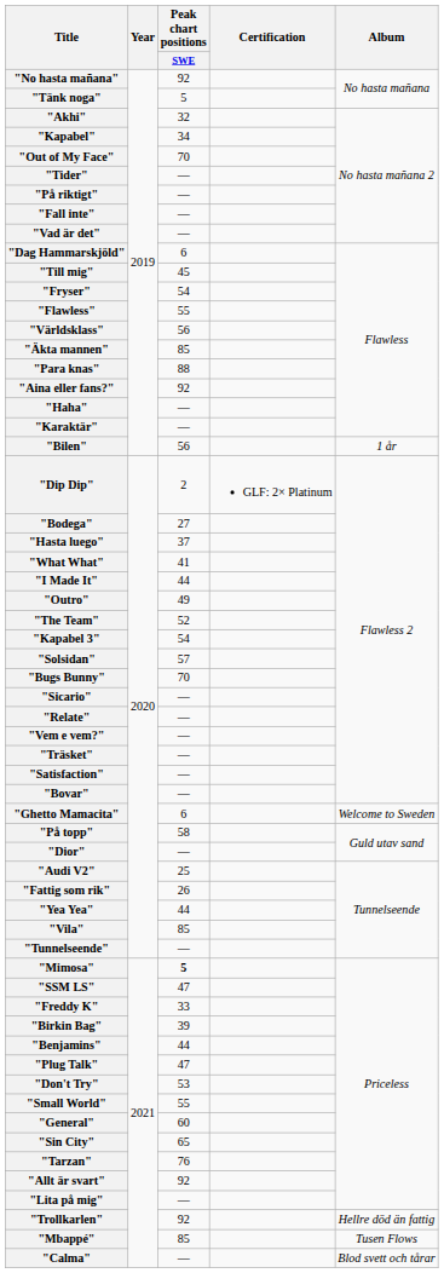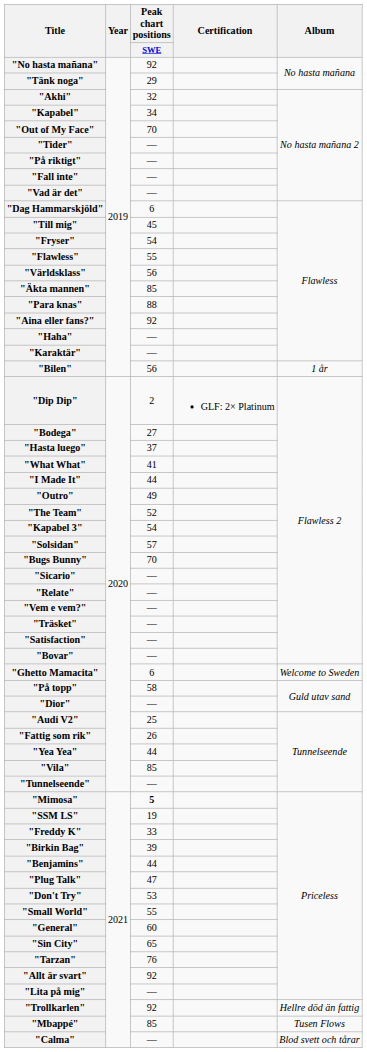 <table class="wikitable plainrowheaders" style="text-align:center;">
 <tr>
 <th scope="col" rowspan="2">Title</th>
 <th scope="col" rowspan="2">Year</th>
 <th scope="col" colspan="1">Peak chart positions</th>
 <th scope="col" rowspan="2">Certification</th>
 <th scope="col" rowspan="2">Album</th>
 </tr>
 <tr>
 <th scope="col" style="width:3em;font-size:85%;"><a href='#'>SWE</a><br></th>
 </tr>
 <tr>
 <th scope="row">"No hasta mañana"</th>
 <td rowspan="20">2019</td>
 <td>92</td>
 <td></td>
 <td rowspan="2"><em>No hasta mañana</em></td>
 </tr>
 <tr>
 <th scope="row">"Tänk noga"<br></th>
-<td>5</td>
+<td>29<br></td>
 <td></td>
 </tr>
 <tr>
 <th scope="row">"Akhi"</th>
 <td>32</td>
 <td></td>
 <td rowspan="7"><em>No hasta mañana 2</em></td>
 </tr>
 <tr>
 <th scope="row">"Kapabel"<br></th>
 <td>34<br></td>
 <td></td>
 </tr>
 <tr>
 <th scope="row">"Out of My Face"<br></th>
 <td>70<br></td>
 <td></td>
 </tr>
 <tr>
 <th scope="row">"Tider"</th>
 <td>—</td>
 <td></td>
 </tr>
 <tr>
 <th scope="row">"På riktigt"</th>
 <td>—</td>
 <td></td>
 </tr>
 <tr>
 <th scope="row">"Fall inte"</th>
 <td>—</td>
 <td></td>
 </tr>
 <tr>
 <th scope="row">"Vad är det"</th>
 <td>—</td>
 <td></td>
 </tr>
 <tr>
 <th scope="row">"Dag Hammarskjöld"<br></th>
 <td>6</td>
 <td></td>
 <td rowspan="10"><em>Flawless</em></td>
 </tr>
 <tr>
 <th scope="row">"Till mig"<br></th>
 <td>45<br></td>
 <td></td>
 </tr>
 <tr>
 <th scope="row">"Fryser"</th>
 <td>54</td>
 <td></td>
 </tr>
 <tr>
 <th scope="row">"Flawless"</th>
 <td>55</td>
 <td></td>
 </tr>
 <tr>
 <th scope="row">"Världsklass"<br></th>
 <td>56<br></td>
 <td></td>
 </tr>
 <tr>
 <th scope="row">"Äkta mannen"<br></th>
 <td>85<br></td>
 <td></td>
 </tr>
 <tr>
 <th scope="row">"Para knas"</th>
 <td>88</td>
 <td></td>
 </tr>
 <tr>
 <th scope="row">"Aina eller fans?"</th>
 <td>92</td>
 <td></td>
 </tr>
 <tr>
 <th scope="row">"Haha"</th>
 <td>—</td>
 <td></td>
 </tr>
 <tr>
 <th scope="row">"Karaktär"</th>
 <td>—</td>
 <td></td>
 </tr>
 <tr>
 <th scope="row">"Bilen"<br></th>
 <td>56<br></td>
 <td></td>
 <td><em>1 år</em></td>
 </tr>
 <tr>
 <th scope="row">"Dip Dip"<br></th>
 <td rowspan="24">2020</td>
 <td>2</td>
 <td><br><ul><li>GLF: 2× Platinum</li></ul></td>
 <td rowspan="16"><em>Flawless 2</em></td>
 </tr>
 <tr>
 <th scope="row">"Bodega"<br></th>
 <td>27<br></td>
 <td></td>
 </tr>
 <tr>
 <th scope="row">"Hasta luego"<br></th>
 <td>37</td>
 <td></td>
 </tr>
 <tr>
 <th scope="row">"What What"<br></th>
 <td>41</td>
 <td></td>
 </tr>
 <tr>
 <th scope="row">"I Made It"</th>
 <td>44</td>
 <td></td>
 </tr>
 <tr>
 <th scope="row">"Outro"<br></th>
 <td>49</td>
 <td></td>
 </tr>
 <tr>
 <th scope="row">"The Team"</th>
 <td>52</td>
 <td></td>
 </tr>
 <tr>
 <th scope="row">"Kapabel 3"<br></th>
 <td>54</td>
 <td></td>
 </tr>
 <tr>
 <th scope="row">"Solsidan"<br></th>
 <td>57</td>
 <td></td>
 </tr>
 <tr>
 <th scope="row">"Bugs Bunny"</th>
 <td>70</td>
 <td></td>
 </tr>
 <tr>
 <th scope="row">"Sicario"<br></th>
 <td>—</td>
 <td></td>
 </tr>
 <tr>
 <th scope="row">"Relate"<br></th>
 <td>—</td>
 <td></td>
 </tr>
 <tr>
 <th scope="row">"Vem e vem?"</th>
 <td>—</td>
 <td></td>
 </tr>
 <tr>
 <th scope="row">"Träsket"</th>
 <td>—</td>
 <td></td>
 </tr>
 <tr>
 <th scope="row">"Satisfaction"</th>
 <td>—</td>
 <td></td>
 </tr>
 <tr>
 <th scope="row">"Bovar"</th>
 <td>—</td>
 <td></td>
 </tr>
 <tr>
 <th scope="row">"Ghetto Mamacita"<br></th>
 <td>6</td>
 <td></td>
 <td><em>Welcome to Sweden</em></td>
 </tr>
 <tr>
 <th scope="row">"På topp"<br></th>
 <td>58<br></td>
 <td></td>
 <td rowspan="2"><em>Guld utav sand</em></td>
 </tr>
 <tr>
 <th scope="row">"Dior"<br></th>
 <td>—</td>
 </tr>
 <tr>
 <th scope="row">"Audi V2"</th>
 <td>25</td>
 <td></td>
 <td rowspan="5"><em>Tunnelseende</em></td>
 </tr>
 <tr>
 <th scope="row">"Fattig som rik"</th>
 <td>26</td>
 <td></td>
 </tr>
 <tr>
 <th scope="row">"Yea Yea"</th>
 <td>44</td>
 <td></td>
 </tr>
 <tr>
 <th scope="row">"Vila"</th>
 <td>85</td>
 <td></td>
 </tr>
 <tr>
 <th scope="row">"Tunnelseende"</th>
 <td>—</td>
 <td></td>
 </tr>
 <tr>
 <th scope="row">"Mimosa"</th>
 <td rowspan="16">2021</td>
 <td><strong>5</strong></td>
 <td></td>
 <td rowspan="13"><em>Priceless</em></td>
 </tr>
 <tr>
 <th scope="row">"SSM LS"<br></th>
-<td>47</td>
+<td>19<br></td>
 <td></td>
 </tr>
 <tr>
 <th scope="row">"Freddy K"<br></th>
 <td>33<br></td>
 <td></td>
 </tr>
 <tr>
 <th scope="row">"Birkin Bag"<br></th>
 <td>39<br></td>
 <td></td>
 </tr>
 <tr>
 <th scope="row">"Benjamins"</th>
 <td>44</td>
 <td></td>
 </tr>
 <tr>
 <th scope="row">"Plug Talk"</th>
 <td>47</td>
 <td></td>
 </tr>
 <tr>
 <th scope="row">"Don't Try"<br></th>
 <td>53<br></td>
 <td></td>
 </tr>
 <tr>
 <th scope="row">"Small World"</th>
 <td>55</td>
 <td></td>
 </tr>
 <tr>
 <th scope="row">"General"<br></th>
 <td>60<br></td>
 <td></td>
 </tr>
 <tr>
 <th scope="row">"Sin City"<br></th>
 <td>65<br></td>
 <td></td>
 </tr>
 <tr>
 <th scope="row">"Tarzan"</th>
 <td>76</td>
 <td></td>
 </tr>
 <tr>
 <th scope="row">"Allt är svart"</th>
 <td>92</td>
 <td></td>
 </tr>
 <tr>
 <th scope="row">"Lita på mig"<br></th>
 <td>—</td>
 <td></td>
 </tr>
 <tr>
 <th scope="row">"Trollkarlen"<br></th>
 <td>92<br></td>
 <td></td>
 <td><em>Hellre död än fattig</em></td>
 </tr>
 <tr>
 <th scope="row">"Mbappé"<br></th>
 <td>85</td>
 <td></td>
 <td><em>Tusen Flows</em></td>
 </tr>
 <tr>
 <th scope="row">"Calma"<br></th>
 <td>—</td>
 <td></td>
 <td><em>Blod svett och tårar</em></td>
 </tr>
 </table>
